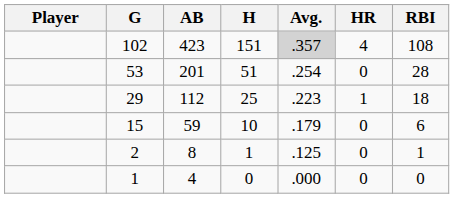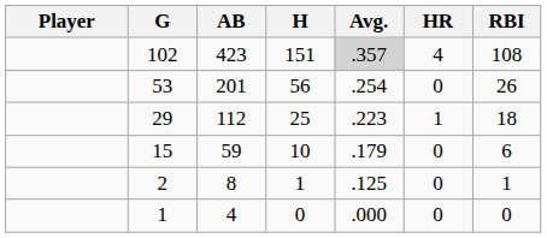 <table class="wikitable sortable">
 <tr>
 <th bgcolor="#DDDDFF" width="16%">Player</th>
 <th bgcolor="#DDDDFF" width="9%">G</th>
 <th bgcolor="#DDDDFF" width="9%">AB</th>
 <th bgcolor="#DDDDFF" width="9%">H</th>
 <th bgcolor="#DDDDFF" width="9%">Avg.</th>
 <th bgcolor="#DDDDFF" width="9%">HR</th>
 <th bgcolor="#DDDDFF" width="9%">RBI</th>
 </tr>
 <tr align="center">
 <td></td>
 <td>102</td>
 <td>423</td>
 <td>151</td>
 <td style="background: lightgrey;">.357</td>
 <td>4</td>
 <td>108</td>
 </tr>
 <tr align="center">
 <td></td>
 <td>53</td>
 <td>201</td>
-<td>51</td>
+<td>56</td>
 <td>.254</td>
 <td>0</td>
-<td>28</td>
+<td>26</td>
 </tr>
 <tr align="center">
 <td></td>
 <td>29</td>
 <td>112</td>
 <td>25</td>
 <td>.223</td>
 <td>1</td>
 <td>18</td>
 </tr>
 <tr align="center">
 <td></td>
 <td>15</td>
 <td>59</td>
 <td>10</td>
 <td>.179</td>
 <td>0</td>
 <td>6</td>
 </tr>
 <tr align="center">
 <td></td>
 <td>2</td>
 <td>8</td>
 <td>1</td>
 <td>.125</td>
 <td>0</td>
 <td>1</td>
 </tr>
 <tr align="center">
 <td></td>
 <td>1</td>
 <td>4</td>
 <td>0</td>
 <td>.000</td>
 <td>0</td>
 <td>0</td>
 </tr>
 </table>
